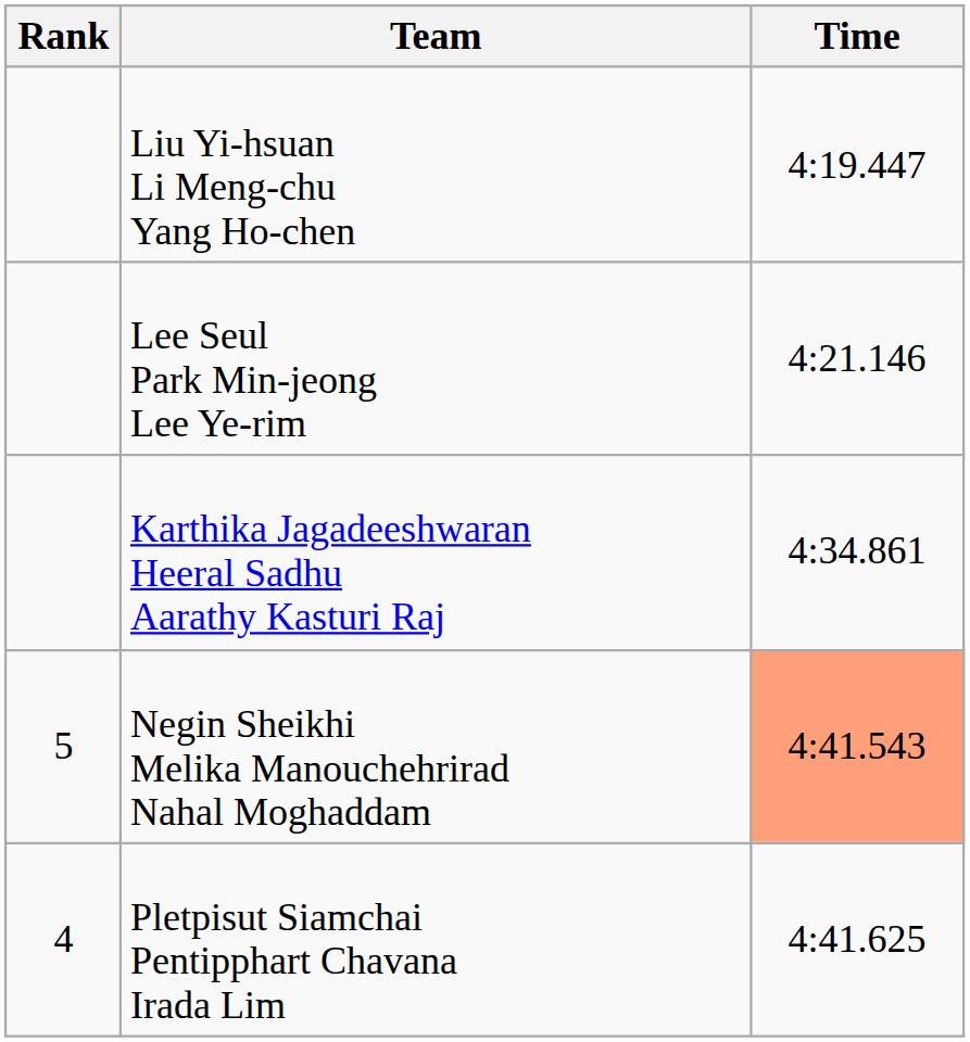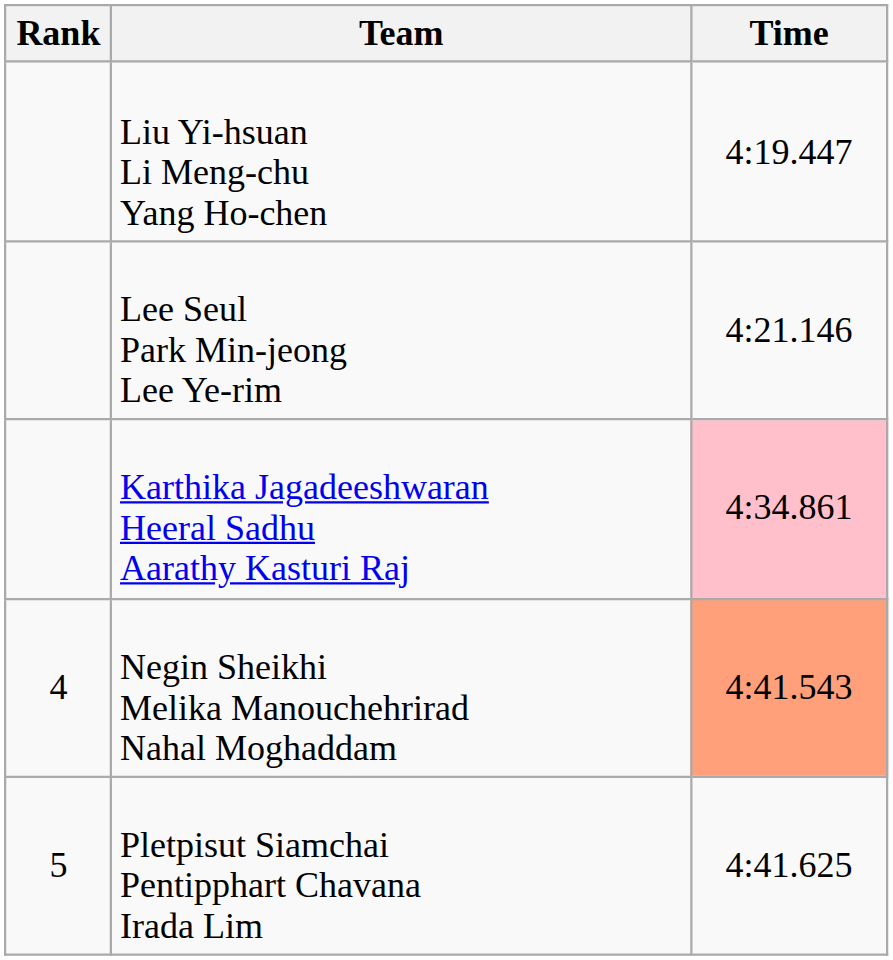 <table class="wikitable" style="text-align:center">
 <tr>
 <th width=40>Rank</th>
 <th width=250>Team</th>
 <th width=80>Time</th>
 </tr>
 <tr>
 <td></td>
 <td align=left><br>Liu Yi-hsuan<br>Li Meng-chu<br>Yang Ho-chen</td>
 <td>4:19.447</td>
 </tr>
 <tr>
 <td></td>
 <td align=left><br>Lee Seul<br>Park Min-jeong<br>Lee Ye-rim</td>
 <td>4:21.146</td>
 </tr>
 <tr>
 <td></td>
 <td align=left><br><a href='#'>Karthika Jagadeeshwaran</a><br><a href='#'>Heeral Sadhu</a><br><a href='#'>Aarathy Kasturi Raj</a></td>
-<td>4:34.861</td>
+<td style="background: pink;">4:34.861</td>
 </tr>
 <tr>
-<td>5</td>
+<td>4</td>
 <td align=left><br>Negin Sheikhi<br>Melika Manouchehrirad<br>Nahal Moghaddam</td>
 <td style="background: lightsalmon;">4:41.543</td>
 </tr>
 <tr>
-<td>4</td>
+<td>5</td>
 <td align=left><br>Pletpisut Siamchai<br>Pentipphart Chavana<br>Irada Lim</td>
 <td>4:41.625</td>
 </tr>
 </table>
